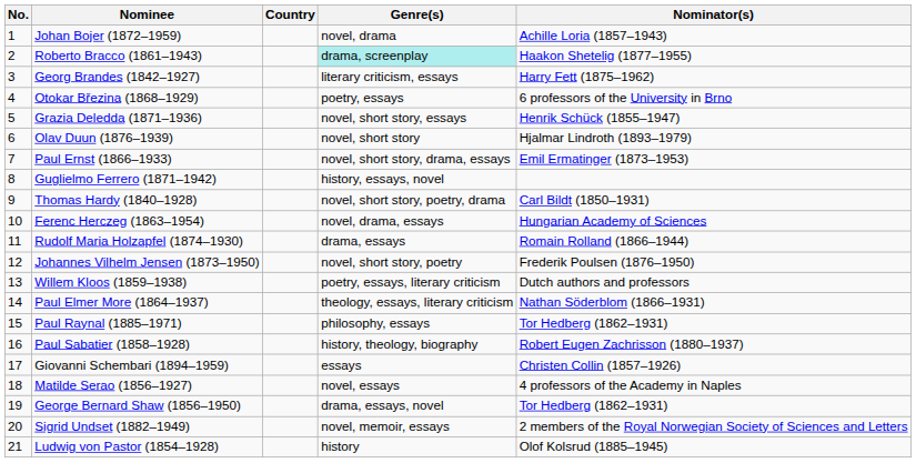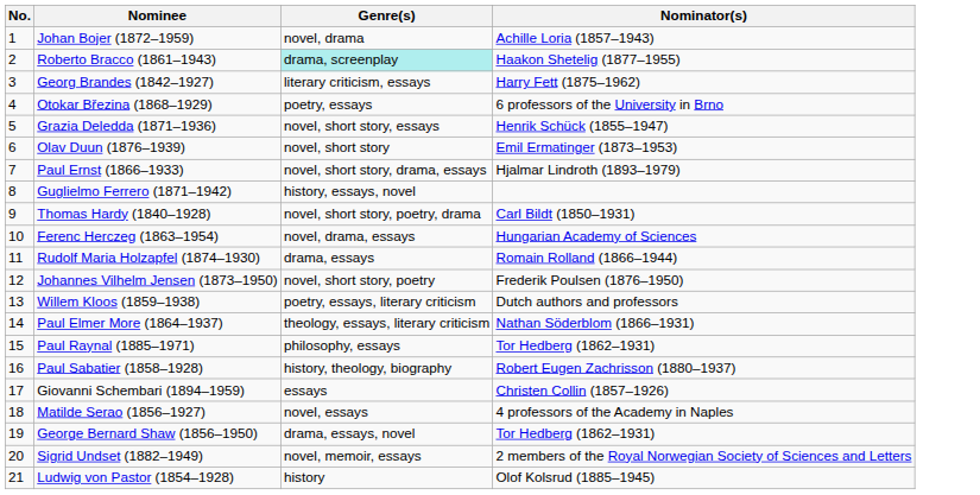 <table class="sortable wikitable mw-collapsible">
 <tr>
 <th scope=col>No.</th>
 <th scope=col>Nominee</th>
-<th scope=col>Country</th>
 <th scope=col>Genre(s)</th>
 <th scope=col>Nominator(s)</th>
 </tr>
 <tr>
 <td>1</td>
 <td><a href='#'>Johan Bojer</a> (1872–1959)</td>
-<td></td>
 <td>novel, drama</td>
 <td><a href='#'>Achille Loria</a> (1857–1943)</td>
 </tr>
 <tr>
 <td>2</td>
 <td><a href='#'>Roberto Bracco</a> (1861–1943)</td>
-<td></td>
 <td style="background: paleturquoise;">drama, screenplay</td>
 <td><a href='#'>Haakon Shetelig</a> (1877–1955)</td>
 </tr>
 <tr>
 <td>3</td>
 <td><a href='#'>Georg Brandes</a> (1842–1927)</td>
-<td></td>
 <td>literary criticism, essays</td>
 <td><a href='#'>Harry Fett</a> (1875–1962)</td>
 </tr>
 <tr>
 <td>4</td>
 <td><a href='#'>Otokar Březina</a> (1868–1929)</td>
-<td></td>
 <td>poetry, essays</td>
 <td>6 professors of the <a href='#'>University</a> in <a href='#'>Brno</a></td>
 </tr>
 <tr>
 <td>5</td>
 <td><a href='#'>Grazia Deledda</a> (1871–1936)</td>
-<td></td>
 <td>novel, short story, essays</td>
 <td><a href='#'>Henrik Schück</a> (1855–1947)</td>
 </tr>
 <tr>
 <td>6</td>
 <td><a href='#'>Olav Duun</a> (1876–1939)</td>
-<td></td>
 <td>novel, short story</td>
-<td>Hjalmar Lindroth (1893–1979)</td>
+<td><a href='#'>Emil Ermatinger</a> (1873–1953)</td>
 </tr>
 <tr>
 <td>7</td>
 <td><a href='#'>Paul Ernst</a> (1866–1933)</td>
-<td></td>
 <td>novel, short story, drama, essays</td>
-<td><a href='#'>Emil Ermatinger</a> (1873–1953)</td>
+<td>Hjalmar Lindroth (1893–1979)</td>
 </tr>
 <tr>
 <td>8</td>
 <td><a href='#'>Guglielmo Ferrero</a> (1871–1942)</td>
-<td></td>
 <td>history, essays, novel</td>
 <td></td>
 </tr>
 <tr>
 <td>9</td>
 <td><a href='#'>Thomas Hardy</a> (1840–1928)</td>
-<td></td>
 <td>novel, short story, poetry, drama</td>
 <td><a href='#'>Carl Bildt</a> (1850–1931)</td>
 </tr>
 <tr>
 <td>10</td>
 <td><a href='#'>Ferenc Herczeg</a> (1863–1954)</td>
-<td></td>
 <td>novel, drama, essays</td>
 <td><a href='#'>Hungarian Academy of Sciences</a></td>
 </tr>
 <tr>
 <td>11</td>
 <td><a href='#'>Rudolf Maria Holzapfel</a> (1874–1930)</td>
-<td></td>
 <td>drama, essays</td>
 <td> <a href='#'>Romain Rolland</a> (1866–1944)</td>
 </tr>
 <tr>
 <td>12</td>
 <td><a href='#'>Johannes Vilhelm Jensen</a> (1873–1950)</td>
-<td></td>
 <td>novel, short story, poetry</td>
 <td>Frederik Poulsen (1876–1950)</td>
 </tr>
 <tr>
 <td>13</td>
 <td><a href='#'>Willem Kloos</a> (1859–1938)</td>
-<td></td>
 <td>poetry, essays, literary criticism</td>
 <td>Dutch authors and professors</td>
 </tr>
 <tr>
 <td>14</td>
 <td><a href='#'>Paul Elmer More</a> (1864–1937)</td>
-<td></td>
 <td>theology, essays, literary criticism</td>
 <td><a href='#'>Nathan Söderblom</a> (1866–1931)</td>
 </tr>
 <tr>
 <td>15</td>
 <td><a href='#'>Paul Raynal</a> (1885–1971)</td>
-<td></td>
 <td>philosophy, essays</td>
 <td><a href='#'>Tor Hedberg</a> (1862–1931)</td>
 </tr>
 <tr>
 <td>16</td>
 <td><a href='#'>Paul Sabatier</a> (1858–1928)</td>
-<td></td>
 <td>history, theology, biography</td>
 <td><a href='#'>Robert Eugen Zachrisson</a> (1880–1937)</td>
 </tr>
 <tr>
 <td>17</td>
 <td>Giovanni Schembari (1894–1959)</td>
-<td></td>
 <td>essays</td>
 <td><a href='#'>Christen Collin</a> (1857–1926)</td>
 </tr>
 <tr>
 <td>18</td>
 <td><a href='#'>Matilde Serao</a> (1856–1927)</td>
-<td></td>
 <td>novel, essays</td>
 <td>4 professors of the Academy in Naples</td>
 </tr>
 <tr>
 <td>19</td>
 <td><a href='#'>George Bernard Shaw</a> (1856–1950)</td>
-<td></td>
 <td>drama, essays, novel</td>
 <td><a href='#'>Tor Hedberg</a> (1862–1931)</td>
 </tr>
 <tr>
 <td>20</td>
 <td><a href='#'>Sigrid Undset</a> (1882–1949)</td>
-<td></td>
 <td>novel, memoir, essays</td>
 <td>2 members of the <a href='#'>Royal Norwegian Society of Sciences and Letters</a></td>
 </tr>
 <tr>
 <td>21</td>
 <td><a href='#'>Ludwig von Pastor</a> (1854–1928)</td>
-<td></td>
 <td>history</td>
 <td>Olof Kolsrud (1885–1945)</td>
 </tr>
 </table>
